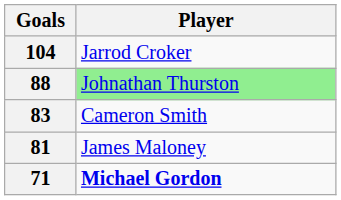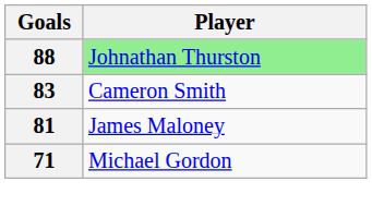 <table class="wikitable" style="text-align:left;">
 <tr>
 <th width=50>Goals</th>
 <th width=200>Player</th>
-</tr>
-<tr>
-<th>104</th>
-<td> <a href='#'>Jarrod Croker</a></td>
 </tr>
 <tr>
 <th>88</th>
 <td style="background: lightgreen;"> <a href='#'>Johnathan Thurston</a></td>
 </tr>
 <tr>
 <th>83</th>
 <td> <a href='#'>Cameron Smith</a></td>
 </tr>
 <tr>
 <th>81</th>
 <td> <a href='#'>James Maloney</a></td>
 </tr>
 <tr>
 <th>71</th>
-<td><strong> <a href='#'>Michael Gordon</a></strong></td>
+<td> <a href='#'>Michael Gordon</a></td>
 </tr>
 </table>
